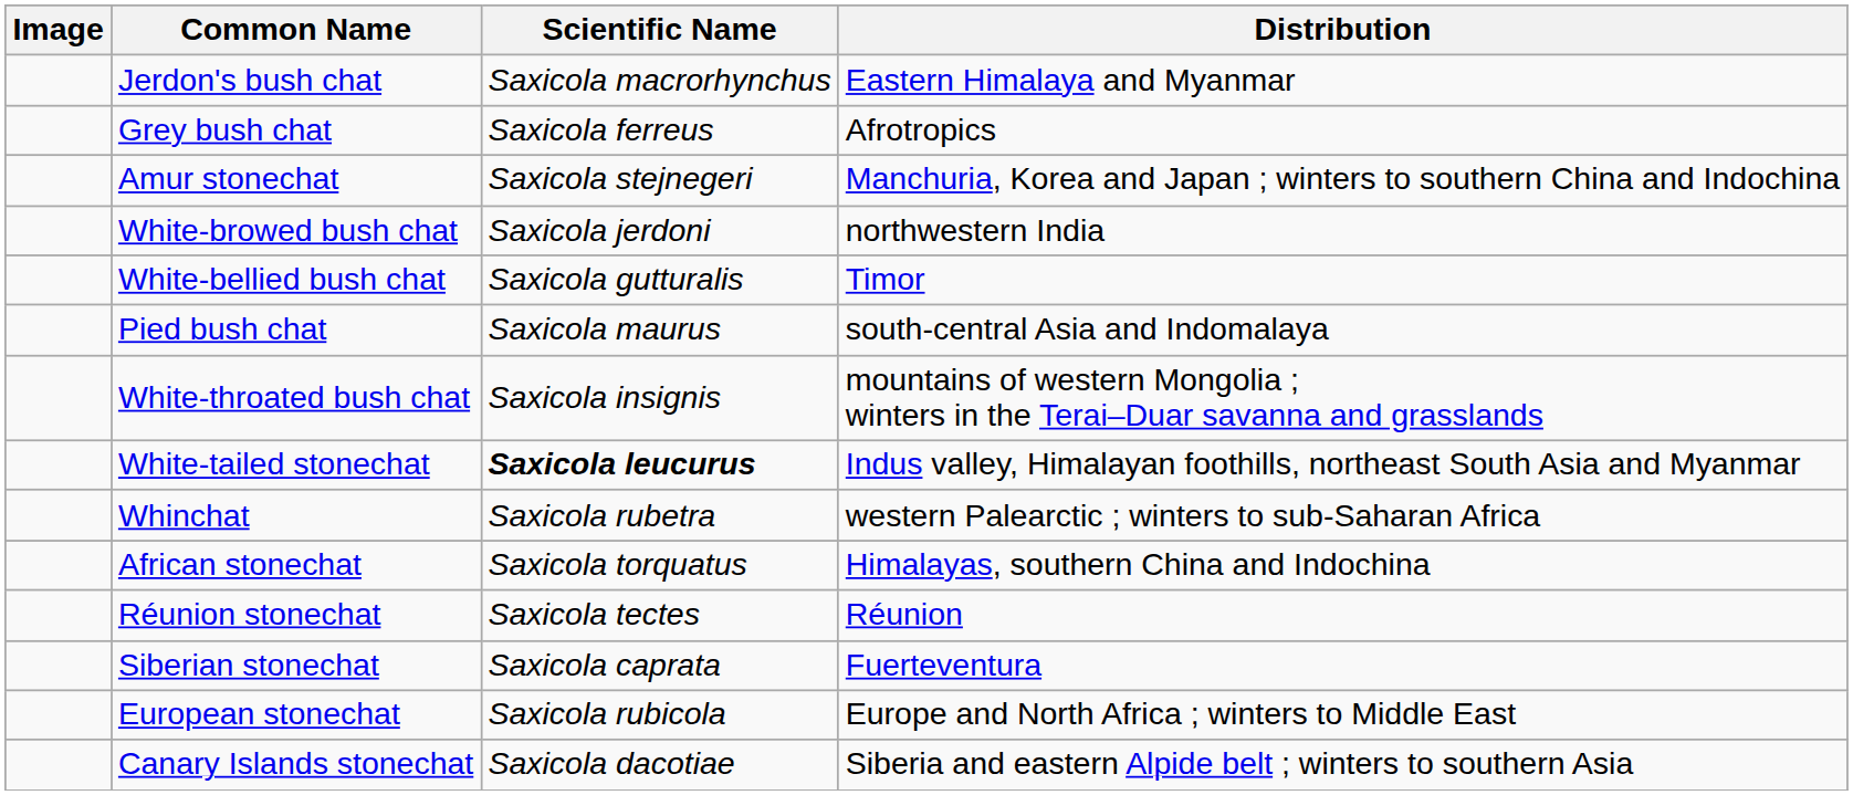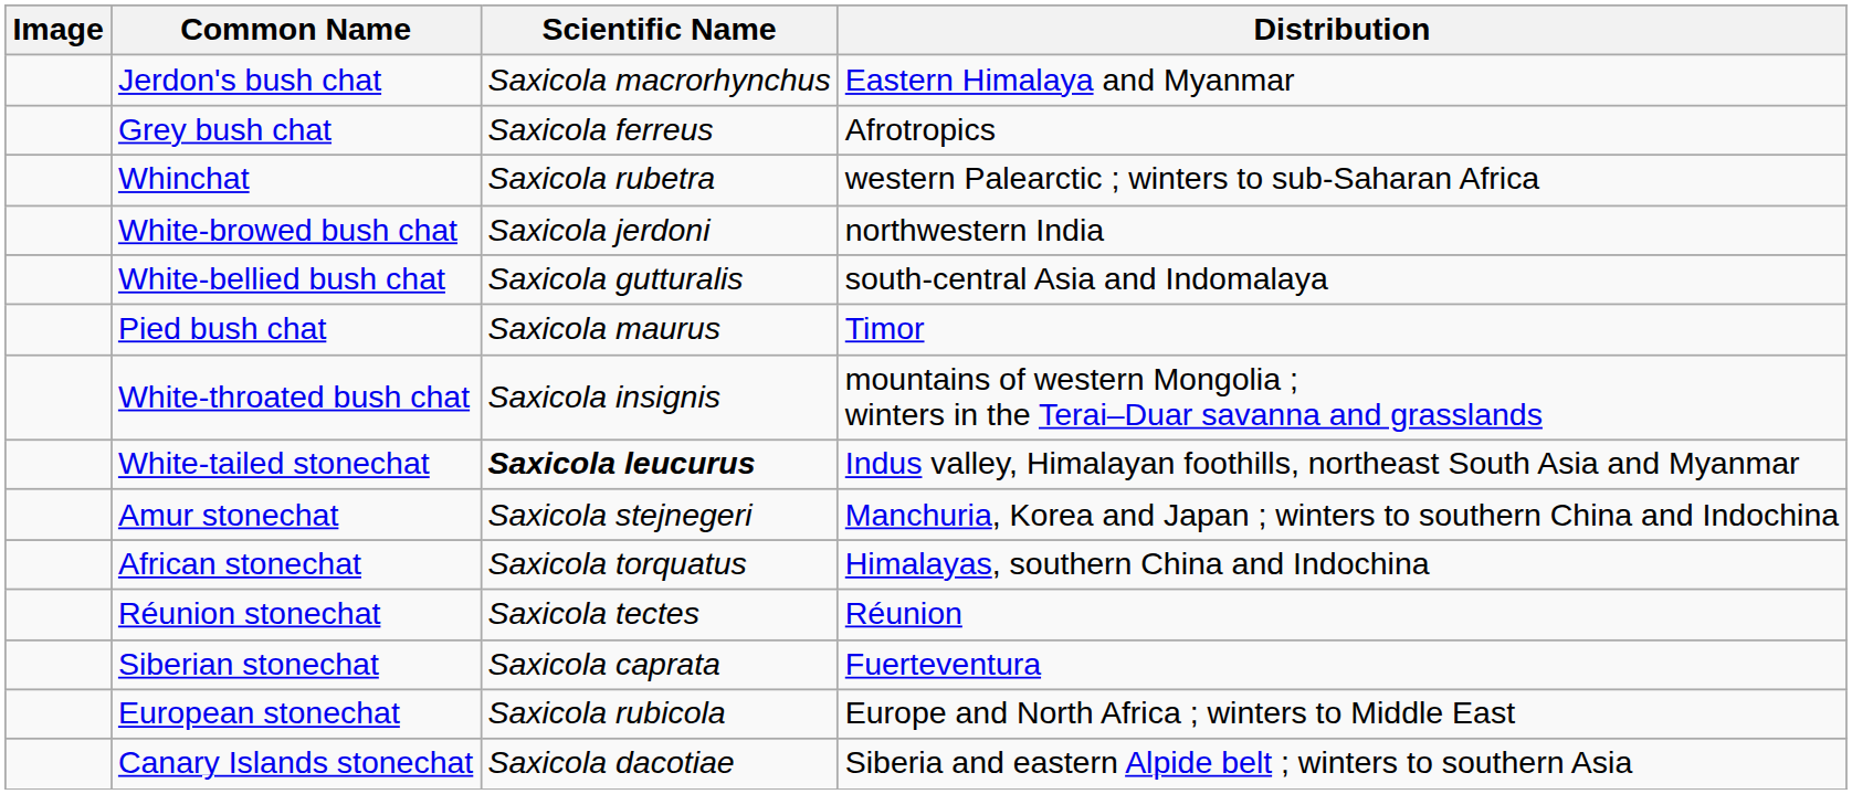 <table class="wikitable">
 <tr>
 <th>Image</th>
 <th>Common Name</th>
 <th>Scientific Name</th>
 <th>Distribution</th>
 </tr>
 <tr>
 <td></td>
 <td><a href='#'>Jerdon's bush chat</a></td>
 <td><em>Saxicola macrorhynchus</em></td>
 <td><a href='#'>Eastern Himalaya</a> and Myanmar</td>
 </tr>
 <tr>
 <td></td>
 <td><a href='#'>Grey bush chat</a></td>
 <td><em>Saxicola ferreus</em></td>
 <td>Afrotropics</td>
 </tr>
 <tr>
 <td></td>
-<td><a href='#'>Amur stonechat</a></td>
-<td><em>Saxicola stejnegeri</em></td>
-<td><a href='#'>Manchuria</a>, Korea and Japan ; winters to southern China and Indochina</td>
+<td><a href='#'>Whinchat</a></td>
+<td><em>Saxicola rubetra</em></td>
+<td>western Palearctic ; winters to sub-Saharan Africa</td>
 </tr>
 <tr>
 <td></td>
 <td><a href='#'>White-browed bush chat</a></td>
 <td><em>Saxicola jerdoni</em></td>
 <td>northwestern India</td>
 </tr>
 <tr>
 <td></td>
 <td><a href='#'>White-bellied bush chat</a></td>
 <td><em>Saxicola gutturalis</em></td>
-<td><a href='#'>Timor</a></td>
+<td>south-central Asia and Indomalaya</td>
 </tr>
 <tr>
 <td></td>
 <td><a href='#'>Pied bush chat</a></td>
 <td><em>Saxicola maurus</em></td>
-<td>south-central Asia and Indomalaya</td>
+<td><a href='#'>Timor</a></td>
 </tr>
 <tr>
 <td></td>
 <td><a href='#'>White-throated bush chat</a></td>
 <td><em>Saxicola insignis</em></td>
 <td>mountains of western Mongolia ;<br>winters in the <a href='#'>Terai–Duar savanna and grasslands</a></td>
 </tr>
 <tr>
 <td></td>
 <td><a href='#'>White-tailed stonechat</a></td>
 <td><strong><em>Saxicola leucurus</em></strong></td>
 <td><a href='#'>Indus</a> valley, Himalayan foothills, northeast South Asia and Myanmar</td>
 </tr>
 <tr>
 <td></td>
-<td><a href='#'>Whinchat</a></td>
-<td><em>Saxicola rubetra</em></td>
-<td>western Palearctic ; winters to sub-Saharan Africa</td>
+<td><a href='#'>Amur stonechat</a></td>
+<td><em>Saxicola stejnegeri</em></td>
+<td><a href='#'>Manchuria</a>, Korea and Japan ; winters to southern China and Indochina</td>
 </tr>
 <tr>
 <td></td>
 <td><a href='#'>African stonechat</a></td>
 <td><em>Saxicola torquatus</em></td>
 <td><a href='#'>Himalayas</a>, southern China and Indochina</td>
 </tr>
 <tr>
 <td></td>
 <td><a href='#'>Réunion stonechat</a></td>
 <td><em>Saxicola tectes</em></td>
 <td><a href='#'>Réunion</a></td>
 </tr>
 <tr>
 <td></td>
 <td><a href='#'>Siberian stonechat</a></td>
 <td><em>Saxicola caprata</em></td>
 <td><a href='#'>Fuerteventura</a></td>
 </tr>
 <tr>
 <td></td>
 <td><a href='#'>European stonechat</a></td>
 <td><em>Saxicola rubicola</em></td>
 <td>Europe and North Africa ; winters to Middle East</td>
 </tr>
 <tr>
 <td></td>
 <td><a href='#'>Canary Islands stonechat</a></td>
 <td><em>Saxicola dacotiae</em></td>
 <td>Siberia and eastern <a href='#'>Alpide belt</a> ; winters to southern Asia</td>
 </tr>
 <tr>
 </tr>
 </table>
